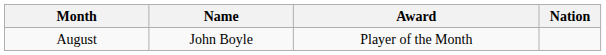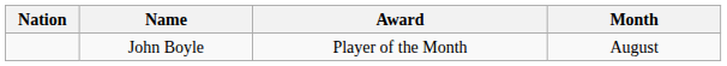 <table class="wikitable" style="font-size: 95%; text-align: center;">
 <tr>
-<th width=150>Month</th>
+<th width=60>Nation</th>
 <th width=150>Name</th>
 <th width=260>Award</th>
-<th width=60>Nation</th>
+<th width=150>Month</th>
 </tr>
 <tr>
-<td>August</td>
+<td></td>
 <td>John Boyle</td>
 <td>Player of the Month</td>
-<td></td>
+<td>August</td>
 </tr>
 </table>
